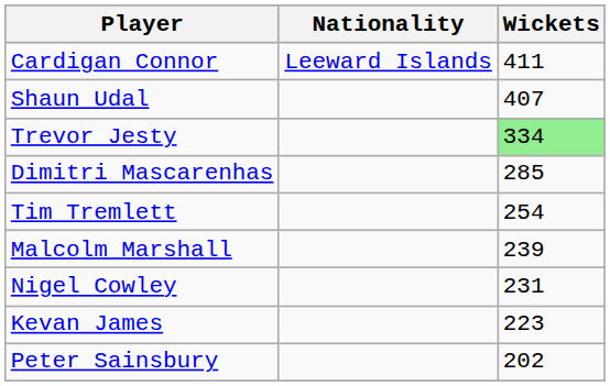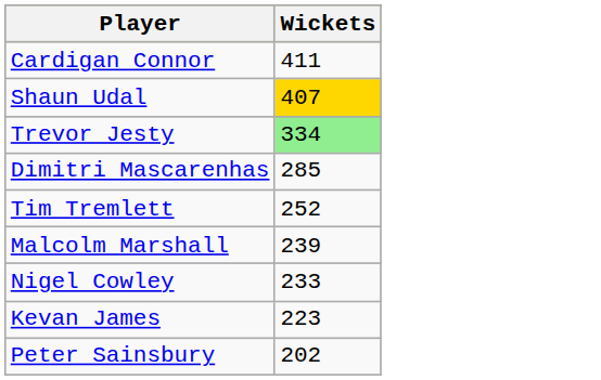 <table class="wikitable">
 <tr style="background:#bdb76b;">
 <th>Player</th>
-<th>Nationality</th>
 <th>Wickets</th>
 </tr>
 <tr>
 <td><a href='#'>Cardigan Connor</a></td>
-<td> <a href='#'>Leeward Islands</a></td>
 <td>411</td>
 </tr>
 <tr>
 <td><a href='#'>Shaun Udal</a></td>
-<td></td>
-<td>407</td>
+<td style="background: gold;">407</td>
 </tr>
 <tr>
 <td><a href='#'>Trevor Jesty</a></td>
-<td></td>
 <td style="background: lightgreen;">334</td>
 </tr>
 <tr>
 <td><a href='#'>Dimitri Mascarenhas</a></td>
-<td></td>
 <td>285</td>
 </tr>
 <tr>
 <td><a href='#'>Tim Tremlett</a></td>
-<td></td>
-<td>254</td>
+<td>252</td>
 </tr>
 <tr>
 <td><a href='#'>Malcolm Marshall</a></td>
-<td></td>
 <td>239</td>
 </tr>
 <tr>
 <td><a href='#'>Nigel Cowley</a></td>
-<td></td>
-<td>231</td>
+<td>233</td>
 </tr>
 <tr>
 <td><a href='#'>Kevan James</a></td>
-<td></td>
 <td>223</td>
 </tr>
 <tr>
 <td><a href='#'>Peter Sainsbury</a></td>
-<td></td>
 <td>202</td>
 </tr>
 </table>
